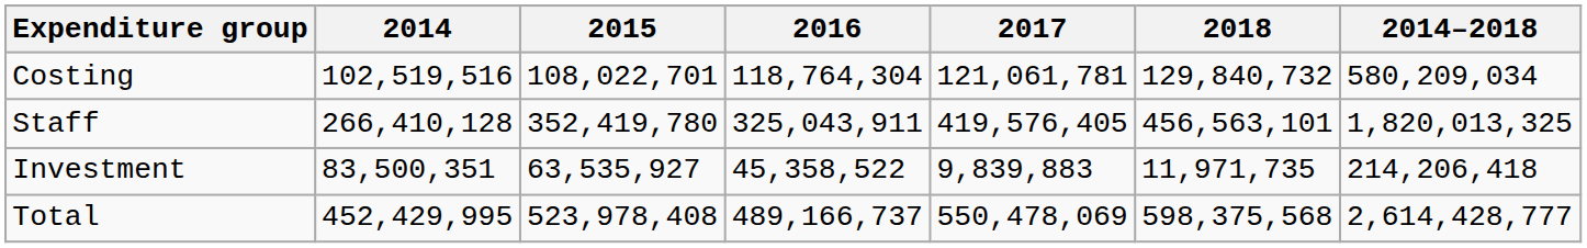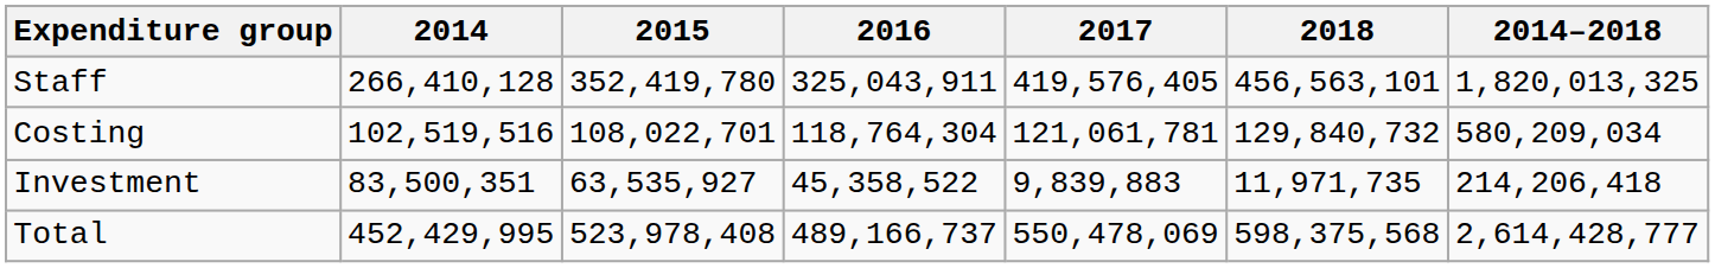 <table class="wikitable">
 <tr>
 <th>Expenditure group</th>
 <th>2014</th>
 <th>2015</th>
 <th>2016</th>
 <th>2017</th>
 <th>2018</th>
 <th>2014–2018</th>
 </tr>
 <tr>
+<td>Staff</td>
+<td>266,410,128</td>
+<td>352,419,780</td>
+<td>325,043,911</td>
+<td>419,576,405</td>
+<td>456,563,101</td>
+<td>1,820,013,325</td>
+</tr>
+<tr>
 <td>Costing</td>
 <td>102,519,516</td>
 <td>108,022,701</td>
 <td>118,764,304</td>
 <td>121,061,781</td>
 <td>129,840,732</td>
 <td>580,209,034</td>
-</tr>
-<tr>
-<td>Staff</td>
-<td>266,410,128</td>
-<td>352,419,780</td>
-<td>325,043,911</td>
-<td>419,576,405</td>
-<td>456,563,101</td>
-<td>1,820,013,325</td>
 </tr>
 <tr>
 <td>Investment</td>
 <td>83,500,351</td>
 <td>63,535,927</td>
 <td>45,358,522</td>
 <td>9,839,883</td>
 <td>11,971,735</td>
 <td>214,206,418</td>
 </tr>
 <tr>
 <td>Total</td>
 <td>452,429,995</td>
 <td>523,978,408</td>
 <td>489,166,737</td>
 <td>550,478,069</td>
 <td>598,375,568</td>
 <td>2,614,428,777</td>
 </tr>
 </table>
